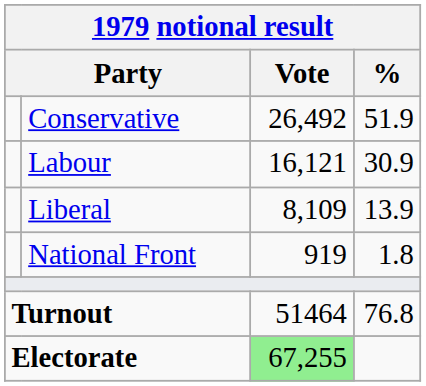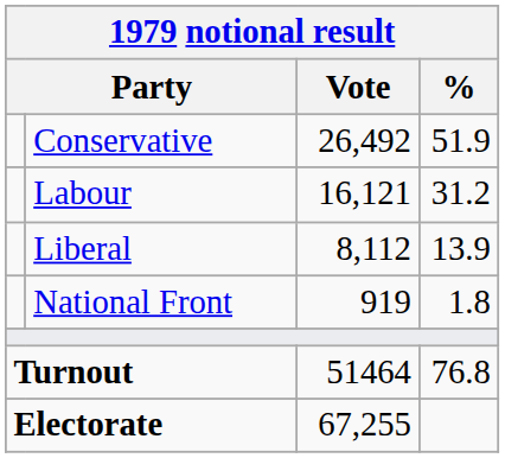 <table class="wikitable">
 <tr>
 <th colspan="4"><a href='#'>1979</a> <a href='#'>notional result</a></th>
 </tr>
 <tr>
 <th bgcolor="#DDDDFF" width="130px" colspan="2">Party</th>
 <th bgcolor="#DDDDFF" width="50px">Vote</th>
 <th bgcolor="#DDDDFF" width="30px">%</th>
 </tr>
 <tr>
 <td></td>
 <td><a href='#'>Conservative</a></td>
 <td align=right>26,492</td>
 <td align=right>51.9</td>
 </tr>
 <tr>
 <td></td>
 <td><a href='#'>Labour</a></td>
 <td align=right>16,121</td>
-<td align=right>30.9</td>
+<td align=right>31.2</td>
 </tr>
 <tr>
 <td></td>
 <td><a href='#'>Liberal</a></td>
-<td align=right>8,109</td>
+<td align=right>8,112</td>
 <td align=right>13.9</td>
 </tr>
 <tr>
 <td></td>
 <td><a href='#'>National Front</a></td>
 <td align=right>919</td>
 <td align=right>1.8</td>
 </tr>
 <tr>
 <td colspan="4" bgcolor="#EAECF0"></td>
 </tr>
 <tr>
 <td colspan="2"><strong>Turnout</strong></td>
 <td align=right>51464</td>
 <td align=right>76.8</td>
 </tr>
 <tr>
 <td colspan="2"><strong>Electorate</strong></td>
-<td align=right style="background: lightgreen;">67,255</td>
+<td align=right>67,255</td>
 </tr>
 </table>
